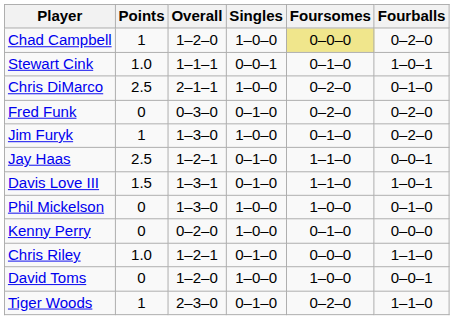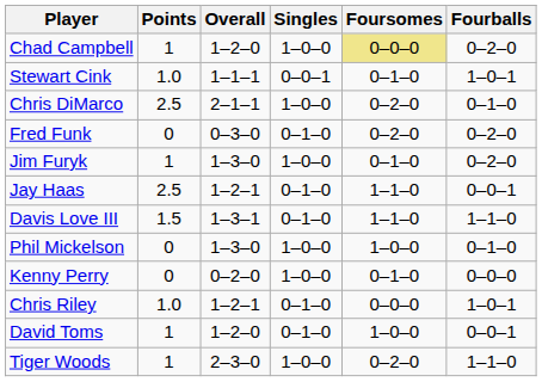 <table class="wikitable sortable" style="text-align:center">
 <tr>
 <th>Player</th>
 <th>Points</th>
 <th>Overall</th>
 <th>Singles</th>
 <th>Foursomes</th>
 <th>Fourballs</th>
 </tr>
 <tr>
 <td align=left><a href='#'>Chad Campbell</a></td>
 <td>1</td>
 <td>1–2–0</td>
 <td>1–0–0</td>
 <td style="background: khaki;">0–0–0</td>
 <td>0–2–0</td>
 </tr>
 <tr>
 <td align=left><a href='#'>Stewart Cink</a></td>
 <td>1.0</td>
 <td>1–1–1</td>
 <td>0–0–1</td>
 <td>0–1–0</td>
 <td>1–0–1</td>
 </tr>
 <tr>
 <td align=left><a href='#'>Chris DiMarco</a></td>
 <td>2.5</td>
 <td>2–1–1</td>
 <td>1–0–0</td>
 <td>0–2–0</td>
 <td>0–1–0</td>
 </tr>
 <tr>
 <td align=left><a href='#'>Fred Funk</a></td>
 <td>0</td>
 <td>0–3–0</td>
 <td>0–1–0</td>
 <td>0–2–0</td>
 <td>0–2–0</td>
 </tr>
 <tr>
 <td align=left><a href='#'>Jim Furyk</a></td>
 <td>1</td>
 <td>1–3–0</td>
 <td>1–0–0</td>
 <td>0–1–0</td>
 <td>0–2–0</td>
 </tr>
 <tr>
 <td align=left><a href='#'>Jay Haas</a></td>
 <td>2.5</td>
 <td>1–2–1</td>
 <td>0–1–0</td>
 <td>1–1–0</td>
 <td>0–0–1</td>
 </tr>
 <tr>
 <td align=left><a href='#'>Davis Love III</a></td>
 <td>1.5</td>
 <td>1–3–1</td>
 <td>0–1–0</td>
 <td>1–1–0</td>
-<td>1–0–1</td>
+<td>1–1–0</td>
 </tr>
 <tr>
 <td align=left><a href='#'>Phil Mickelson</a></td>
 <td>0</td>
 <td>1–3–0</td>
 <td>1–0–0</td>
 <td>1–0–0</td>
 <td>0–1–0</td>
 </tr>
 <tr>
 <td align=left><a href='#'>Kenny Perry</a></td>
 <td>0</td>
 <td>0–2–0</td>
 <td>1–0–0</td>
 <td>0–1–0</td>
 <td>0–0–0</td>
 </tr>
 <tr>
 <td align=left><a href='#'>Chris Riley</a></td>
 <td>1.0</td>
 <td>1–2–1</td>
 <td>0–1–0</td>
 <td>0–0–0</td>
-<td>1–1–0</td>
+<td>1–0–1</td>
 </tr>
 <tr>
 <td align=left><a href='#'>David Toms</a></td>
-<td>0</td>
+<td>1</td>
 <td>1–2–0</td>
-<td>1–0–0</td>
+<td>0–1–0</td>
 <td>1–0–0</td>
 <td>0–0–1</td>
 </tr>
 <tr>
 <td align=left><a href='#'>Tiger Woods</a></td>
 <td>1</td>
 <td>2–3–0</td>
-<td>0–1–0</td>
+<td>1–0–0</td>
 <td>0–2–0</td>
 <td>1–1–0</td>
 </tr>
 </table>
